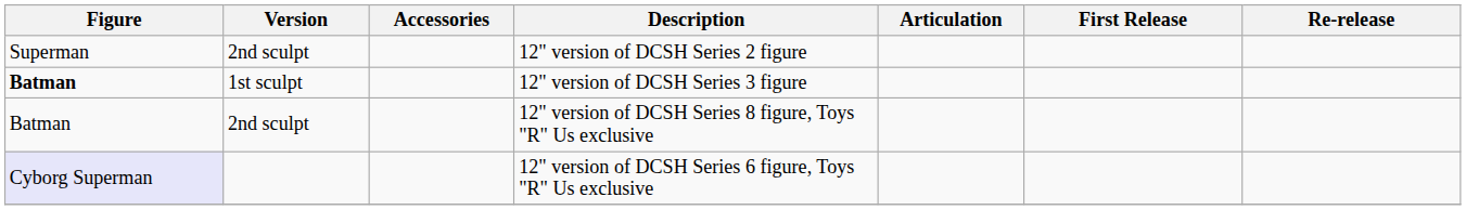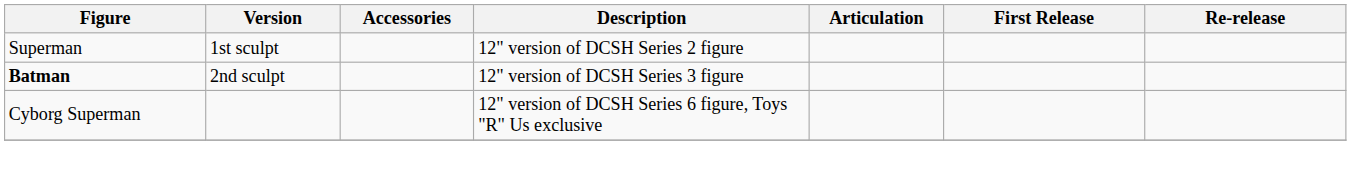 <table class="wikitable" width="75%">
 <tr>
 <th width=15%><strong>Figure</strong></th>
 <th width=10%><strong>Version</strong></th>
 <th width=10%><strong>Accessories</strong></th>
 <th width=25%><strong>Description</strong></th>
 <th width=10%><strong>Articulation</strong></th>
 <th width=15%><strong>First Release</strong></th>
 <th width=15%><strong>Re-release</strong></th>
 </tr>
 <tr>
 <td>Superman</td>
-<td>2nd sculpt</td>
+<td>1st sculpt</td>
 <td></td>
 <td>12" version of DCSH Series 2 figure</td>
 <td></td>
 <td></td>
 <td></td>
 </tr>
 <tr>
 <td><strong>Batman</strong></td>
-<td>1st sculpt</td>
+<td>2nd sculpt</td>
 <td></td>
 <td>12" version of DCSH Series 3 figure</td>
 <td></td>
 <td></td>
 <td></td>
 </tr>
 <tr>
-<td>Batman</td>
-<td>2nd sculpt</td>
-<td></td>
-<td>12" version of DCSH Series 8 figure, Toys "R" Us exclusive</td>
-<td></td>
-<td></td>
-<td></td>
-</tr>
-<tr>
-<td style="background: lavender;">Cyborg Superman</td>
+<td>Cyborg Superman</td>
 <td></td>
 <td></td>
 <td>12" version of DCSH Series 6 figure, Toys "R" Us exclusive</td>
 <td></td>
 <td></td>
 <td></td>
 </tr>
 <tr>
 </tr>
 </table>
